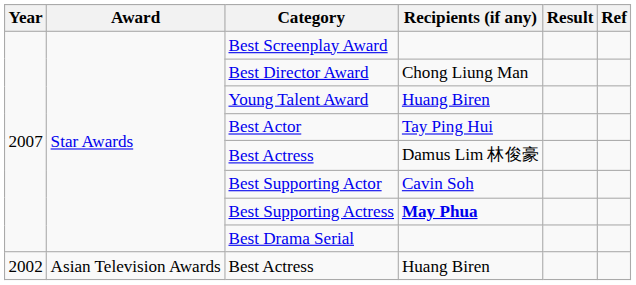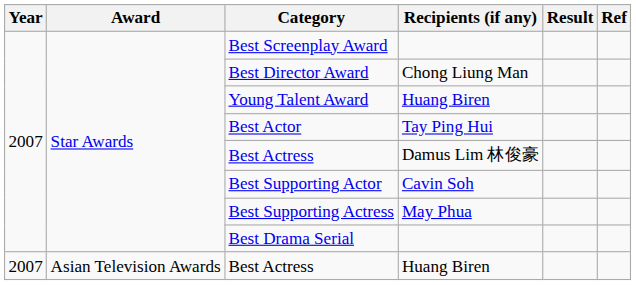 <table class="wikitable sortable">
 <tr style="background:#ccc; text-align:center;">
 <th>Year</th>
 <th>Award</th>
 <th>Category</th>
 <th>Recipients (if any)</th>
 <th>Result</th>
 <th>Ref</th>
 </tr>
 <tr>
 <td rowspan="8">2007</td>
 <td rowspan="8"><a href='#'>Star Awards</a></td>
 <td><a href='#'>Best Screenplay Award</a></td>
 <td></td>
 <td></td>
 <td></td>
 </tr>
 <tr>
 <td><a href='#'>Best Director Award</a></td>
 <td>Chong Liung Man</td>
 <td></td>
 <td></td>
 </tr>
 <tr>
 <td><a href='#'>Young Talent Award</a></td>
 <td><a href='#'>Huang Biren</a></td>
 <td></td>
 <td></td>
 </tr>
 <tr>
 <td><a href='#'>Best Actor</a></td>
 <td><a href='#'>Tay Ping Hui</a></td>
 <td></td>
 <td></td>
 </tr>
 <tr>
 <td><a href='#'>Best Actress</a></td>
 <td>Damus Lim 林俊豪</td>
 <td></td>
 <td></td>
 </tr>
 <tr>
 <td><a href='#'>Best Supporting Actor</a></td>
 <td><a href='#'>Cavin Soh</a></td>
 <td></td>
 <td></td>
 </tr>
 <tr>
 <td><a href='#'>Best Supporting Actress</a></td>
-<td><strong><a href='#'>May Phua</a></strong></td>
+<td><a href='#'>May Phua</a></td>
 <td></td>
 <td></td>
 </tr>
 <tr>
 <td><a href='#'>Best Drama Serial</a></td>
 <td></td>
 <td></td>
 <td></td>
 </tr>
 <tr>
-<td>2002</td>
+<td>2007</td>
 <td>Asian Television Awards</td>
 <td>Best Actress</td>
 <td>Huang Biren</td>
 <td></td>
 <td></td>
 </tr>
 </table>
